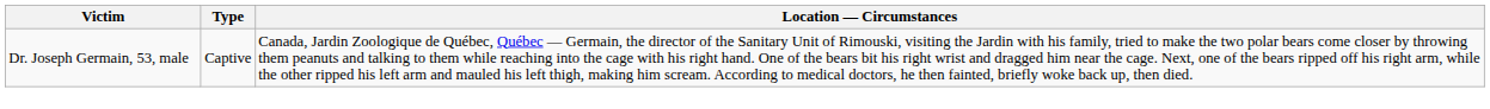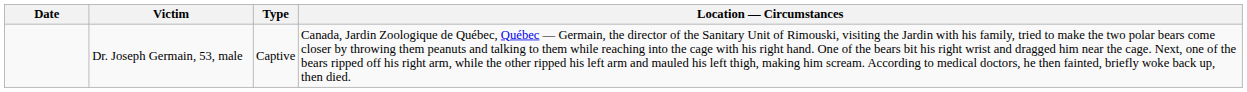 <table class="wikitable sortable">
 <tr>
+<th style="width:100px;">Date</th>
 <th style="width:200px;" class="unsortable">Victim</th>
 <th class="unsortable">Type</th>
 <th class="unsortable">Location — Circumstances</th>
 </tr>
 <tr>
+<td></td>
 <td>Dr. Joseph Germain, 53, male</td>
 <td>Captive</td>
 <td>Canada, Jardin Zoologique de Québec, <a href='#'>Québec</a> — Germain, the director of the Sanitary Unit of Rimouski, visiting the Jardin with his family, tried to make the two polar bears come closer by throwing them peanuts and talking to them while reaching into the cage with his right hand. One of the bears bit his right wrist and dragged him near the cage. Next, one of the bears ripped off his right arm, while the other ripped his left arm and mauled his left thigh, making him scream. According to medical doctors, he then fainted, briefly woke back up, then died.</td>
 </tr>
 </table>
